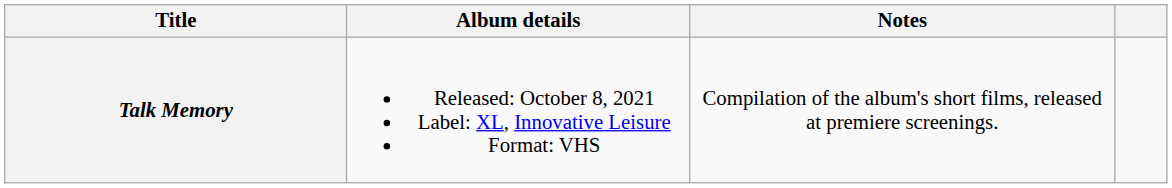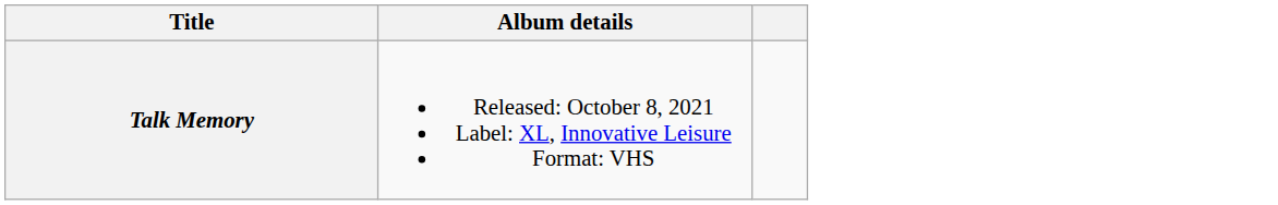 <table class="wikitable plainrowheaders" style="text-align:center;">
 <tr>
 <th scope="col" style="width:16em;">Title</th>
 <th scope="col" style="width:16em;">Album details</th>
-<th scope="col" style="width:20em;">Notes</th>
 <th scope="col" style="width:2em;" class="unsortable"></th>
 </tr>
 <tr>
 <th scope="row"><em>Talk Memory</em></th>
 <td><br><ul><li>Released: October 8, 2021</li><li>Label: <a href='#'>XL</a>, <a href='#'>Innovative Leisure</a></li><li>Format: VHS</li></ul></td>
-<td>Compilation of the album's short films, released at premiere screenings.</td>
 <td></td>
 </tr>
 </table>
